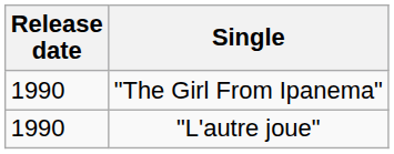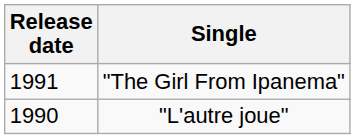 <table class="wikitable">
 <tr style="background:#ebf5ff;">
 <th align="left">Release<br>date</th>
 <th align="left">Single</th>
 </tr>
 <tr>
-<td align="left">1990</td>
+<td align="left">1991</td>
 <td style="text-align:center;">"The Girl From Ipanema"</td>
 </tr>
 <tr>
 <td align="left">1990</td>
 <td style="text-align:center;">"L'autre joue"</td>
 </tr>
 </table>
